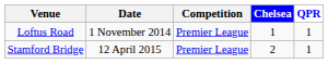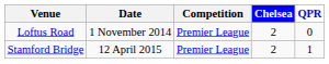 <table class="wikitable" style="text-align: center;">
 <tr>
 <th>Venue</th>
 <th>Date</th>
 <th>Competition</th>
 <th align="center"; style="background:#0000FF; color:#FFF">Chelsea</th>
 <th align="center"; style="background:#FFFFFF; color:#0000FF">QPR</th>
 </tr>
 <tr>
 <td><a href='#'>Loftus Road</a></td>
 <td>1 November 2014</td>
 <td><a href='#'>Premier League</a></td>
-<td>1</td>
-<td>1</td>
+<td>2</td>
+<td>0</td>
 </tr>
 <tr>
 <td><a href='#'>Stamford Bridge</a></td>
 <td>12 April 2015</td>
 <td><a href='#'>Premier League</a></td>
 <td>2</td>
 <td>1</td>
 </tr>
 </table>
